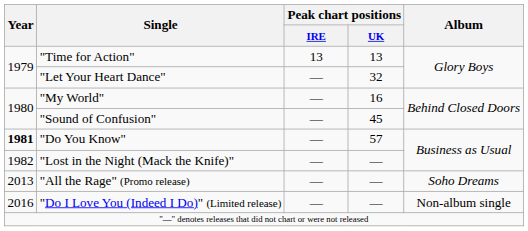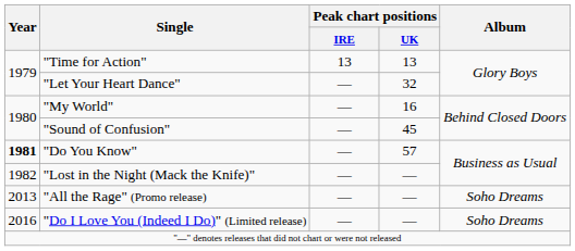 <table class="wikitable" style="text-align:center">
 <tr>
 <th rowspan="2">Year</th>
 <th rowspan="2">Single</th>
 <th colspan="2">Peak chart positions</th>
 <th rowspan="2">Album</th>
 </tr>
 <tr>
 <th><small><a href='#'>IRE</a></small><br></th>
 <th><small><a href='#'>UK</a></small><br></th>
 </tr>
 <tr>
 <td rowspan="2">1979</td>
 <td align="left">"Time for Action"</td>
 <td>13</td>
 <td>13</td>
 <td rowspan="2"><em>Glory Boys</em></td>
 </tr>
 <tr>
 <td align="left">"Let Your Heart Dance"</td>
 <td>—</td>
 <td>32</td>
 </tr>
 <tr>
 <td rowspan="2">1980</td>
 <td align="left">"My World"</td>
 <td>—</td>
 <td>16</td>
 <td rowspan="2"><em>Behind Closed Doors</em></td>
 </tr>
 <tr>
 <td align="left">"Sound of Confusion"</td>
 <td>—</td>
 <td>45</td>
 </tr>
 <tr>
 <td><strong>1981</strong></td>
 <td align="left">"Do You Know"</td>
 <td>—</td>
 <td>57</td>
 <td rowspan="2"><em>Business as Usual</em></td>
 </tr>
 <tr>
 <td>1982</td>
 <td align="left">"Lost in the Night (Mack the Knife)"</td>
 <td>—</td>
 <td>—</td>
 </tr>
 <tr>
 <td>2013</td>
 <td align="left">"All the Rage" <small>(Promo release)</small></td>
 <td>—</td>
 <td>—</td>
 <td><em>Soho Dreams</em></td>
 </tr>
 <tr>
 <td>2016</td>
 <td align="left">"<a href='#'>Do I Love You (Indeed I Do)</a>" <small>(Limited release)</small></td>
 <td>—</td>
 <td>—</td>
-<td>Non-album single</td>
+<td><em>Soho Dreams</em></td>
 </tr>
 <tr>
 <td colspan="5" style="font-size:8pt">"—" denotes releases that did not chart or were not released</td>
 </tr>
 </table>
